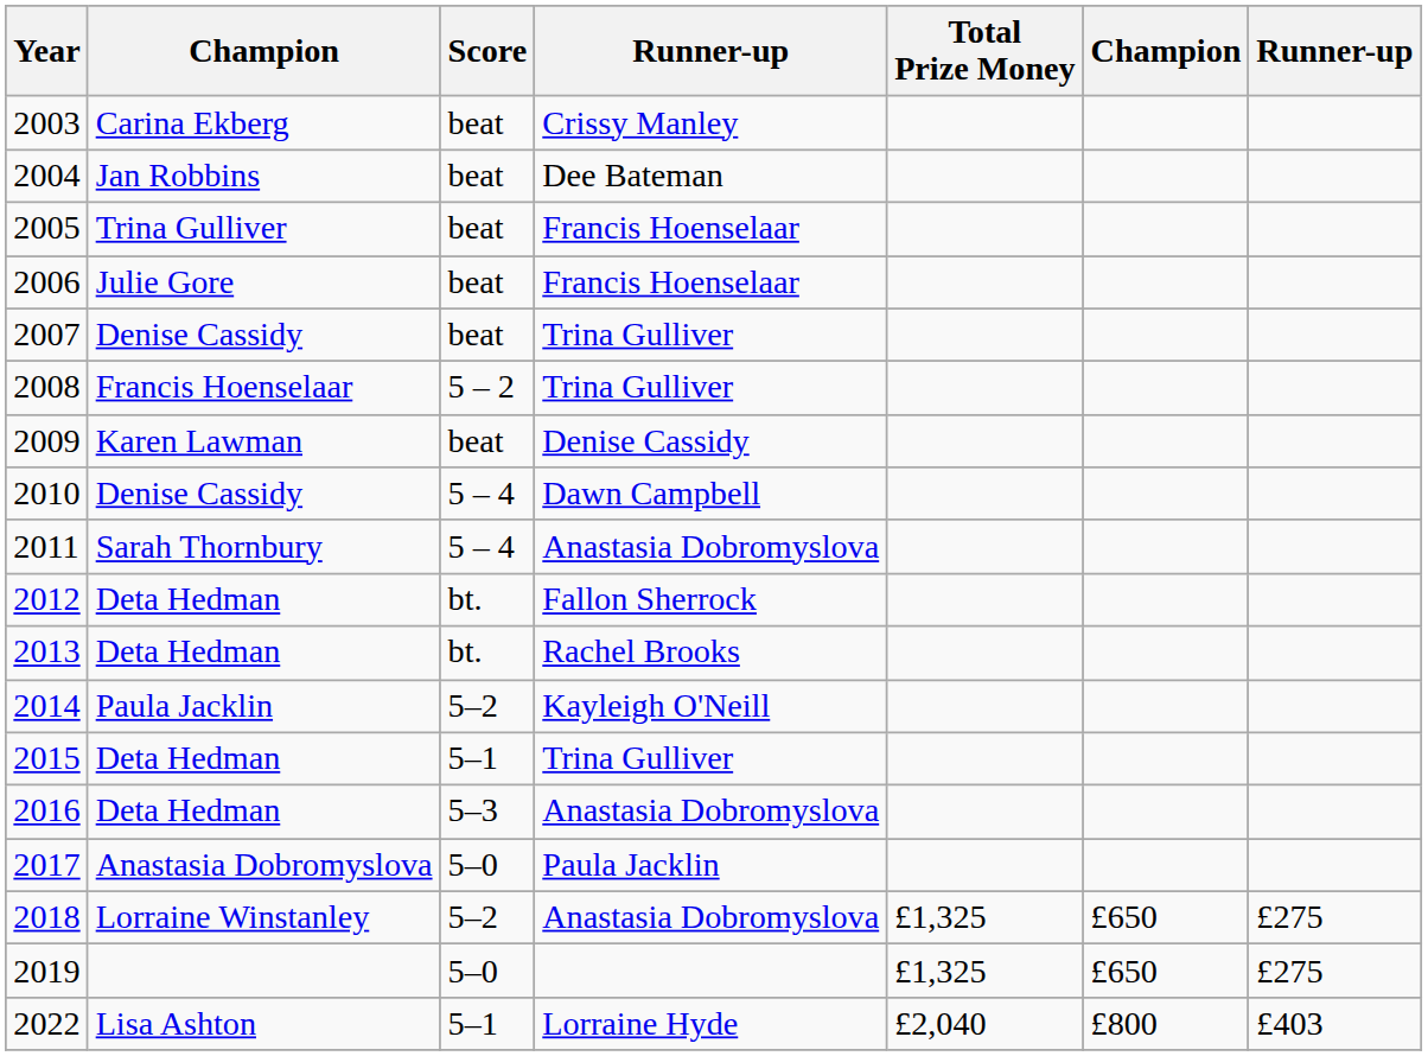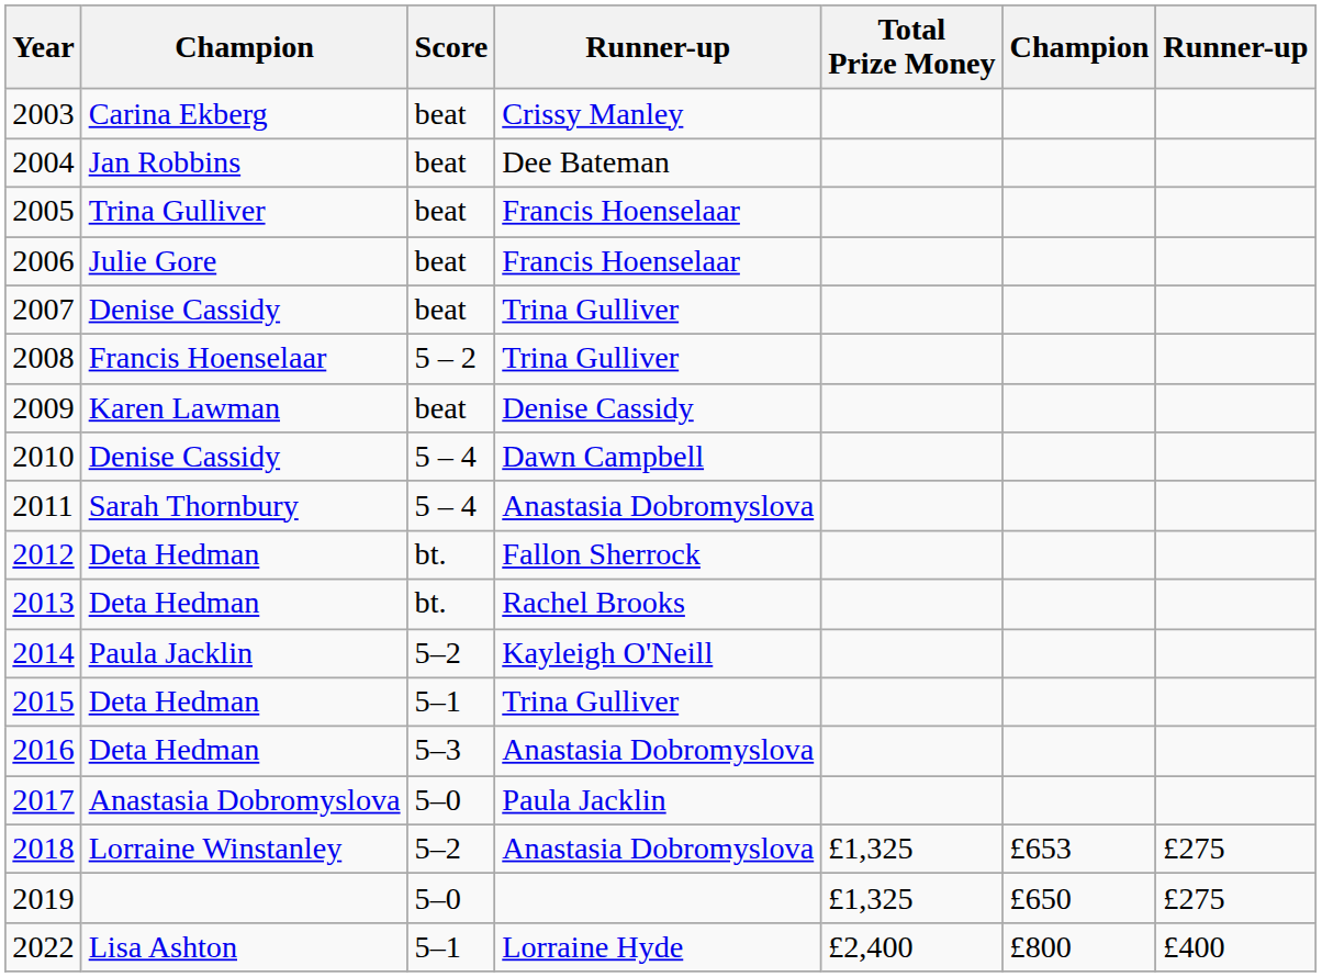 <table class="wikitable">
 <tr>
 <th>Year</th>
 <th>Champion</th>
 <th>Score</th>
 <th>Runner-up</th>
 <th>Total<br>Prize Money</th>
 <th>Champion</th>
 <th>Runner-up</th>
 </tr>
 <tr>
 <td>2003</td>
 <td> <a href='#'>Carina Ekberg</a></td>
 <td>beat</td>
 <td> <a href='#'>Crissy Manley</a></td>
 <td></td>
 <td></td>
 <td></td>
 </tr>
 <tr>
 <td>2004</td>
 <td> <a href='#'>Jan Robbins</a></td>
 <td>beat</td>
 <td> Dee Bateman</td>
 <td></td>
 <td></td>
 <td></td>
 </tr>
 <tr>
 <td>2005</td>
 <td> <a href='#'>Trina Gulliver</a></td>
 <td>beat</td>
 <td> <a href='#'>Francis Hoenselaar</a></td>
 <td></td>
 <td></td>
 <td></td>
 </tr>
 <tr>
 <td>2006</td>
 <td> <a href='#'>Julie Gore</a></td>
 <td>beat</td>
 <td> <a href='#'>Francis Hoenselaar</a></td>
 <td></td>
 <td></td>
 <td></td>
 </tr>
 <tr>
 <td>2007</td>
 <td> <a href='#'>Denise Cassidy</a></td>
 <td>beat</td>
 <td> <a href='#'>Trina Gulliver</a></td>
 <td></td>
 <td></td>
 <td></td>
 </tr>
 <tr>
 <td>2008</td>
 <td> <a href='#'>Francis Hoenselaar</a></td>
 <td>5 – 2</td>
 <td> <a href='#'>Trina Gulliver</a></td>
 <td></td>
 <td></td>
 <td></td>
 </tr>
 <tr>
 <td>2009</td>
 <td> <a href='#'>Karen Lawman</a></td>
 <td>beat</td>
 <td> <a href='#'>Denise Cassidy</a></td>
 <td></td>
 <td></td>
 <td></td>
 </tr>
 <tr>
 <td>2010</td>
 <td> <a href='#'>Denise Cassidy</a></td>
 <td>5 – 4</td>
 <td> <a href='#'>Dawn Campbell</a></td>
 <td></td>
 <td></td>
 <td></td>
 </tr>
 <tr>
 <td>2011</td>
 <td> <a href='#'>Sarah Thornbury</a></td>
 <td>5 – 4</td>
 <td> <a href='#'>Anastasia Dobromyslova</a></td>
 <td></td>
 <td></td>
 <td></td>
 </tr>
 <tr>
 <td><a href='#'>2012</a></td>
 <td> <a href='#'>Deta Hedman</a></td>
 <td>bt.</td>
 <td> <a href='#'>Fallon Sherrock</a></td>
 <td></td>
 <td></td>
 <td></td>
 </tr>
 <tr>
 <td><a href='#'>2013</a></td>
 <td> <a href='#'>Deta Hedman</a></td>
 <td>bt.</td>
 <td> <a href='#'>Rachel Brooks</a></td>
 <td></td>
 <td></td>
 <td></td>
 </tr>
 <tr>
 <td><a href='#'>2014</a></td>
 <td> <a href='#'>Paula Jacklin</a></td>
 <td>5–2</td>
 <td> <a href='#'>Kayleigh O'Neill</a></td>
 <td></td>
 <td></td>
 <td></td>
 </tr>
 <tr>
 <td><a href='#'>2015</a></td>
 <td> <a href='#'>Deta Hedman</a></td>
 <td>5–1</td>
 <td> <a href='#'>Trina Gulliver</a></td>
 <td></td>
 <td></td>
 <td></td>
 </tr>
 <tr>
 <td><a href='#'>2016</a></td>
 <td> <a href='#'>Deta Hedman</a></td>
 <td>5–3</td>
 <td> <a href='#'>Anastasia Dobromyslova</a></td>
 <td></td>
 <td></td>
 <td></td>
 </tr>
 <tr>
 <td><a href='#'>2017</a></td>
 <td> <a href='#'>Anastasia Dobromyslova</a></td>
 <td>5–0</td>
 <td> <a href='#'>Paula Jacklin</a></td>
 <td></td>
 <td></td>
 <td></td>
 </tr>
 <tr>
 <td><a href='#'>2018</a></td>
 <td> <a href='#'>Lorraine Winstanley</a></td>
 <td>5–2</td>
 <td> <a href='#'>Anastasia Dobromyslova</a></td>
 <td>£1,325</td>
-<td>£650</td>
+<td>£653</td>
 <td>£275</td>
 </tr>
 <tr>
 <td>2019</td>
 <td></td>
 <td>5–0</td>
 <td></td>
 <td>£1,325</td>
 <td>£650</td>
 <td>£275</td>
 </tr>
 <tr>
 <td>2022</td>
 <td> <a href='#'>Lisa Ashton</a></td>
 <td>5–1</td>
 <td> <a href='#'>Lorraine Hyde</a></td>
-<td>£2,040</td>
+<td>£2,400</td>
 <td>£800</td>
-<td>£403</td>
+<td>£400</td>
 </tr>
 </table>
